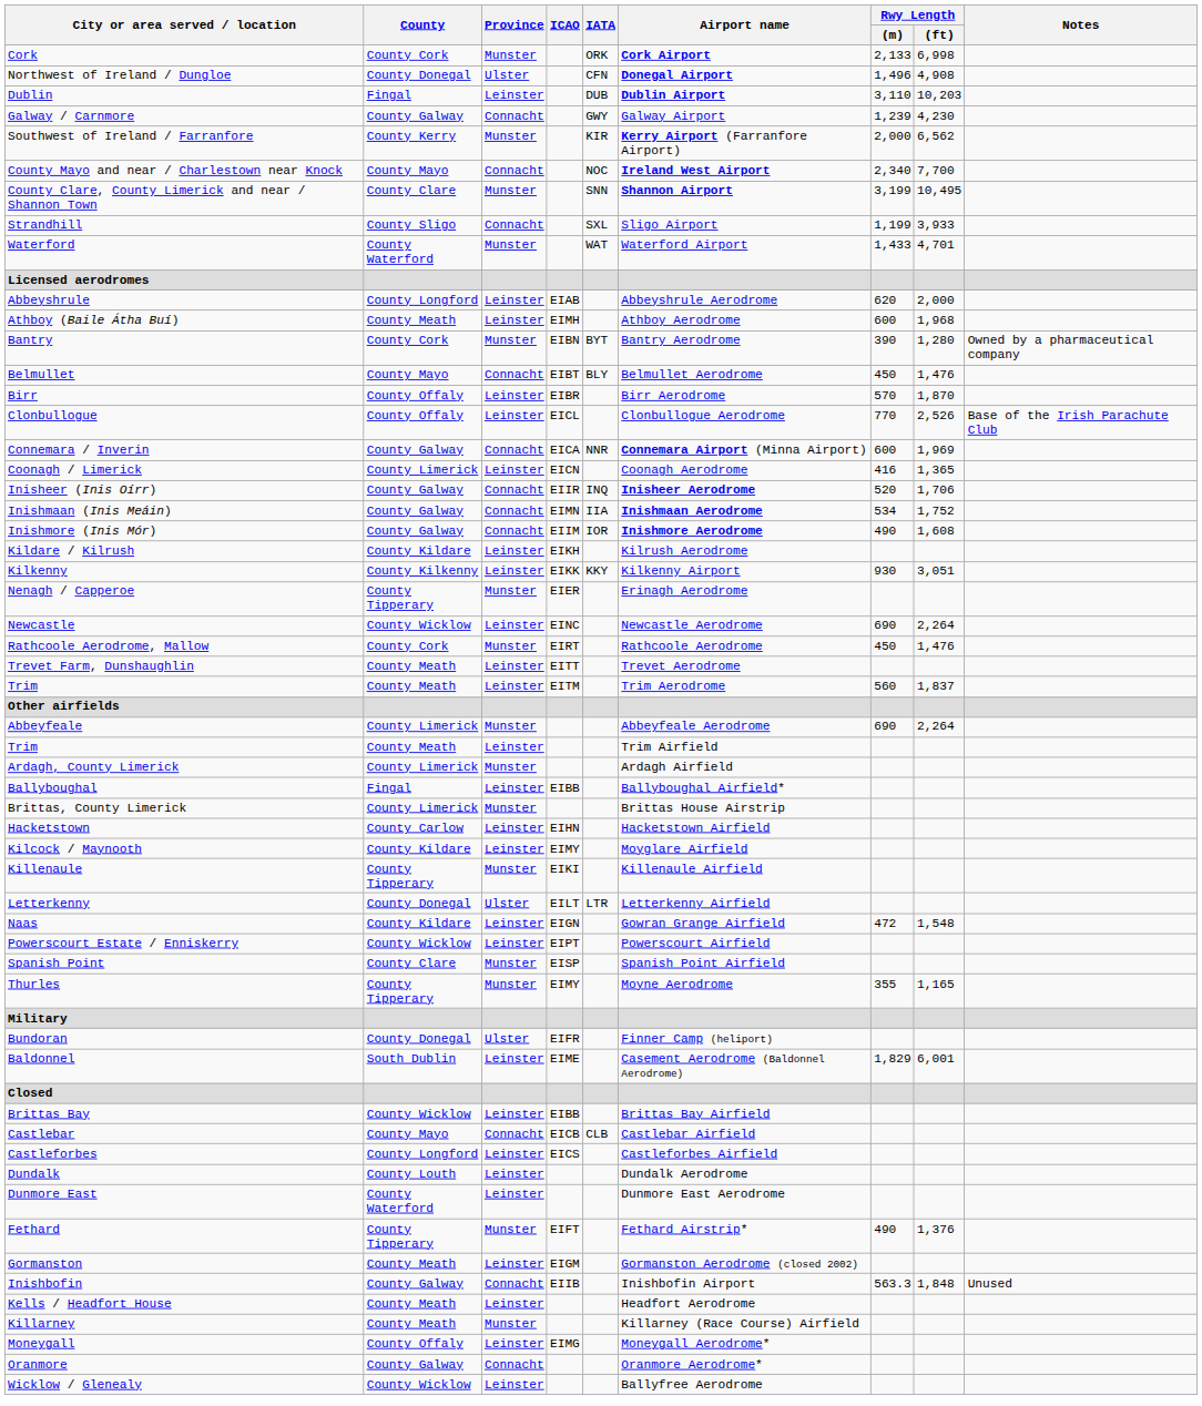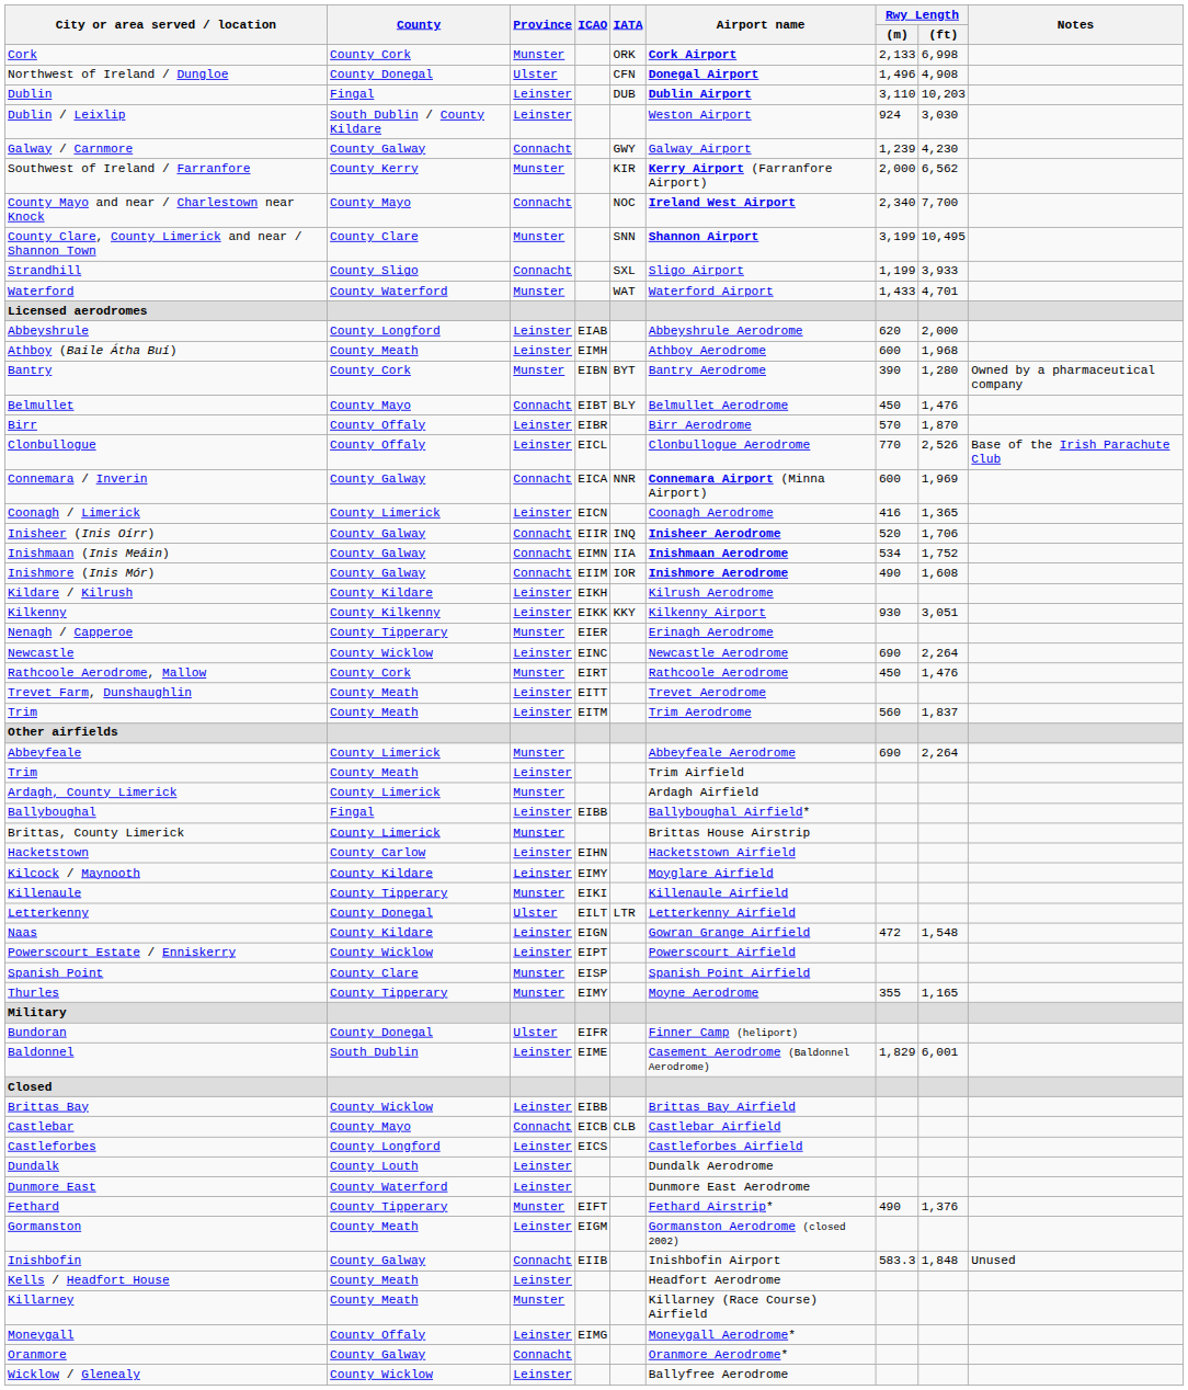 <table class="wikitable sortable">
 <tr>
 <th rowspan=2>City or area served / location</th>
 <th rowspan=2><a href='#'>County</a></th>
 <th rowspan=2><a href='#'>Province</a></th>
 <th rowspan=2><a href='#'>ICAO</a></th>
 <th rowspan=2><a href='#'>IATA</a></th>
 <th rowspan=2>Airport name</th>
 <th colspan=2><a href='#'>Rwy Length</a></th>
 <th rowspan=2>Notes</th>
 </tr>
 <tr>
 <th>(m)</th>
 <th>(ft)</th>
 </tr>
 <tr valign=top>
 <td><a href='#'>Cork</a></td>
 <td><a href='#'>County Cork</a></td>
 <td><a href='#'>Munster</a></td>
 <td></td>
 <td>ORK</td>
 <td><strong><a href='#'>Cork Airport</a></strong></td>
 <td>2,133</td>
 <td>6,998</td>
 <td></td>
 </tr>
 <tr valign=top>
 <td>Northwest of Ireland / <a href='#'>Dungloe</a></td>
 <td><a href='#'>County Donegal</a></td>
 <td><a href='#'>Ulster</a></td>
 <td></td>
 <td>CFN</td>
 <td><strong><a href='#'>Donegal Airport</a></strong></td>
 <td>1,496</td>
 <td>4,908</td>
 <td></td>
 </tr>
 <tr valign=top>
 <td><a href='#'>Dublin</a></td>
 <td><a href='#'>Fingal</a></td>
 <td><a href='#'>Leinster</a></td>
 <td></td>
 <td>DUB</td>
 <td><strong><a href='#'>Dublin Airport</a></strong></td>
 <td>3,110</td>
 <td>10,203</td>
+<td></td>
+</tr>
+<tr valign=top>
+<td><a href='#'>Dublin</a> / <a href='#'>Leixlip</a></td>
+<td><a href='#'>South Dublin</a> / <a href='#'>County Kildare</a></td>
+<td><a href='#'>Leinster</a></td>
+<td></td>
+<td></td>
+<td><a href='#'>Weston Airport</a></td>
+<td>924</td>
+<td>3,030</td>
 <td></td>
 </tr>
 <tr valign=top>
 <td><a href='#'>Galway</a> / <a href='#'>Carnmore</a></td>
 <td><a href='#'>County Galway</a></td>
 <td><a href='#'>Connacht</a></td>
 <td></td>
 <td>GWY</td>
 <td><a href='#'>Galway Airport</a></td>
 <td>1,239</td>
 <td>4,230</td>
 <td></td>
 </tr>
 <tr valign=top>
 <td>Southwest of Ireland / <a href='#'>Farranfore</a></td>
 <td><a href='#'>County Kerry</a></td>
 <td><a href='#'>Munster</a></td>
 <td></td>
 <td>KIR</td>
 <td><strong><a href='#'>Kerry Airport</a></strong> (Farranfore Airport)</td>
 <td>2,000</td>
 <td>6,562</td>
 <td></td>
 </tr>
 <tr valign=top>
 <td><a href='#'>County Mayo</a> and near / <a href='#'>Charlestown</a> near <a href='#'>Knock</a></td>
 <td><a href='#'>County Mayo</a></td>
 <td><a href='#'>Connacht</a></td>
 <td></td>
 <td>NOC</td>
 <td><strong><a href='#'>Ireland West Airport</a></strong></td>
 <td>2,340</td>
 <td>7,700</td>
 <td></td>
 </tr>
 <tr valign=top>
 <td><a href='#'>County Clare</a>, <a href='#'>County Limerick</a> and near / <a href='#'>Shannon Town</a></td>
 <td><a href='#'>County Clare</a></td>
 <td><a href='#'>Munster</a></td>
 <td></td>
 <td>SNN</td>
 <td><strong><a href='#'>Shannon Airport</a></strong></td>
 <td>3,199</td>
 <td>10,495</td>
 <td></td>
 </tr>
 <tr valign=top>
 <td><a href='#'>Strandhill</a></td>
 <td><a href='#'>County Sligo</a></td>
 <td><a href='#'>Connacht</a></td>
 <td></td>
 <td>SXL</td>
 <td><a href='#'>Sligo Airport</a></td>
 <td>1,199</td>
 <td>3,933</td>
 <td></td>
 </tr>
 <tr valign=top>
 <td><a href='#'>Waterford</a></td>
 <td><a href='#'>County Waterford</a></td>
 <td><a href='#'>Munster</a></td>
 <td></td>
 <td>WAT</td>
 <td><a href='#'>Waterford Airport</a></td>
 <td>1,433</td>
 <td>4,701</td>
 <td></td>
 </tr>
 <tr style="background-color:#DDDDDD;">
 <td> <strong>Licensed aerodromes</strong></td>
 <td></td>
 <td></td>
 <td></td>
 <td></td>
 <td></td>
 <td></td>
 <td></td>
 <td></td>
 </tr>
 <tr valign=top>
 <td><a href='#'>Abbeyshrule</a></td>
 <td><a href='#'>County Longford</a></td>
 <td><a href='#'>Leinster</a></td>
 <td>EIAB </td>
 <td></td>
 <td><a href='#'>Abbeyshrule Aerodrome</a></td>
 <td>620</td>
 <td>2,000</td>
 <td></td>
 </tr>
 <tr valign=top>
 <td><a href='#'>Athboy</a> (<em>Baile Átha Buí</em>)</td>
 <td><a href='#'>County Meath</a></td>
 <td><a href='#'>Leinster</a></td>
 <td>EIMH </td>
 <td></td>
 <td><a href='#'>Athboy Aerodrome</a></td>
 <td>600</td>
 <td>1,968</td>
 <td></td>
 </tr>
 <tr valign=top>
 <td><a href='#'>Bantry</a></td>
 <td><a href='#'>County Cork</a></td>
 <td><a href='#'>Munster</a></td>
 <td>EIBN </td>
 <td>BYT</td>
 <td><a href='#'>Bantry Aerodrome</a></td>
 <td>390</td>
 <td>1,280</td>
 <td>Owned by a pharmaceutical company</td>
 </tr>
 <tr valign=top>
 <td><a href='#'>Belmullet</a></td>
 <td><a href='#'>County Mayo</a></td>
 <td><a href='#'>Connacht</a></td>
 <td>EIBT </td>
 <td>BLY</td>
 <td><a href='#'>Belmullet Aerodrome</a></td>
 <td>450</td>
 <td>1,476</td>
 <td></td>
 </tr>
 <tr valign=top>
 <td><a href='#'>Birr</a></td>
 <td><a href='#'>County Offaly</a></td>
 <td><a href='#'>Leinster</a></td>
 <td>EIBR </td>
 <td></td>
 <td><a href='#'>Birr Aerodrome</a></td>
 <td>570</td>
 <td>1,870</td>
 <td></td>
 </tr>
 <tr valign=top>
 <td><a href='#'>Clonbullogue</a></td>
 <td><a href='#'>County Offaly</a></td>
 <td><a href='#'>Leinster</a></td>
 <td>EICL </td>
 <td></td>
 <td><a href='#'>Clonbullogue Aerodrome</a></td>
 <td>770</td>
 <td>2,526</td>
 <td>Base of the <a href='#'>Irish Parachute Club</a></td>
 </tr>
 <tr valign=top>
 <td><a href='#'>Connemara</a> / <a href='#'>Inverin</a></td>
 <td><a href='#'>County Galway</a></td>
 <td><a href='#'>Connacht</a></td>
 <td>EICA </td>
 <td>NNR</td>
 <td><strong><a href='#'>Connemara Airport</a></strong> (Minna Airport)</td>
 <td>600</td>
 <td>1,969</td>
 <td></td>
 </tr>
 <tr valign=top>
 <td><a href='#'>Coonagh</a> / <a href='#'>Limerick</a></td>
 <td><a href='#'>County Limerick</a></td>
 <td><a href='#'>Leinster</a></td>
 <td>EICN </td>
 <td></td>
 <td><a href='#'>Coonagh Aerodrome</a></td>
 <td>416</td>
 <td>1,365</td>
 <td></td>
 </tr>
 <tr valign=top>
 <td><a href='#'>Inisheer</a> (<em>Inis Oírr</em>)</td>
 <td><a href='#'>County Galway</a></td>
 <td><a href='#'>Connacht</a></td>
 <td>EIIR </td>
 <td>INQ</td>
 <td><strong><a href='#'>Inisheer Aerodrome</a></strong></td>
 <td>520</td>
 <td>1,706</td>
 <td></td>
 </tr>
 <tr valign=top>
 <td><a href='#'>Inishmaan</a> (<em>Inis Meáin</em>)</td>
 <td><a href='#'>County Galway</a></td>
 <td><a href='#'>Connacht</a></td>
 <td>EIMN </td>
 <td>IIA</td>
 <td><strong><a href='#'>Inishmaan Aerodrome</a></strong></td>
 <td>534</td>
 <td>1,752</td>
 <td></td>
 </tr>
 <tr valign=top>
 <td><a href='#'>Inishmore</a> (<em>Inis Mór</em>)</td>
 <td><a href='#'>County Galway</a></td>
 <td><a href='#'>Connacht</a></td>
 <td>EIIM </td>
 <td>IOR</td>
 <td><strong><a href='#'>Inishmore Aerodrome</a></strong></td>
 <td>490</td>
 <td>1,608</td>
 <td></td>
 </tr>
 <tr valign=top>
 <td><a href='#'>Kildare</a> / <a href='#'>Kilrush</a></td>
 <td><a href='#'>County Kildare</a></td>
 <td><a href='#'>Leinster</a></td>
 <td>EIKH </td>
 <td></td>
 <td><a href='#'>Kilrush Aerodrome</a></td>
 <td></td>
 <td></td>
 <td></td>
 </tr>
 <tr valign=top>
 <td><a href='#'>Kilkenny</a></td>
 <td><a href='#'>County Kilkenny</a></td>
 <td><a href='#'>Leinster</a></td>
 <td>EIKK </td>
 <td>KKY</td>
 <td><a href='#'>Kilkenny Airport</a></td>
 <td>930</td>
 <td>3,051</td>
 <td></td>
 </tr>
 <tr valign=top>
 <td><a href='#'>Nenagh</a> / <a href='#'>Capperoe</a></td>
 <td><a href='#'>County Tipperary</a></td>
 <td><a href='#'>Munster</a></td>
 <td>EIER </td>
 <td></td>
 <td><a href='#'>Erinagh Aerodrome</a></td>
 <td></td>
 <td></td>
 <td></td>
 </tr>
 <tr valign=top>
 <td><a href='#'>Newcastle</a></td>
 <td><a href='#'>County Wicklow</a></td>
 <td><a href='#'>Leinster</a></td>
 <td>EINC </td>
 <td></td>
 <td><a href='#'>Newcastle Aerodrome</a></td>
 <td>690</td>
 <td>2,264</td>
 <td></td>
 </tr>
 <tr valign=top>
 <td><a href='#'>Rathcoole Aerodrome</a>, <a href='#'>Mallow</a></td>
 <td><a href='#'>County Cork</a></td>
 <td><a href='#'>Munster</a></td>
 <td>EIRT </td>
 <td></td>
 <td><a href='#'>Rathcoole Aerodrome</a></td>
 <td>450</td>
 <td>1,476</td>
 <td></td>
 </tr>
 <tr valign=top>
 <td><a href='#'>Trevet Farm</a>, <a href='#'>Dunshaughlin</a></td>
 <td><a href='#'>County Meath</a></td>
 <td><a href='#'>Leinster</a></td>
 <td>EITT </td>
 <td></td>
 <td><a href='#'>Trevet Aerodrome</a></td>
 <td></td>
 <td></td>
 <td></td>
 </tr>
 <tr valign=top>
 <td><a href='#'>Trim</a></td>
 <td><a href='#'>County Meath</a></td>
 <td><a href='#'>Leinster</a></td>
 <td>EITM </td>
 <td></td>
 <td><a href='#'>Trim Aerodrome</a></td>
 <td>560</td>
 <td>1,837</td>
 <td></td>
 </tr>
 <tr style="background-color:#DDDDDD;">
 <td> <strong>Other airfields</strong></td>
 <td></td>
 <td></td>
 <td></td>
 <td></td>
 <td></td>
 <td></td>
 <td></td>
 <td></td>
 </tr>
 <tr valign=top>
 <td><a href='#'>Abbeyfeale</a></td>
 <td><a href='#'>County Limerick</a></td>
 <td><a href='#'>Munster</a></td>
 <td></td>
 <td></td>
 <td><a href='#'>Abbeyfeale Aerodrome</a></td>
 <td>690</td>
 <td>2,264</td>
 <td></td>
 </tr>
 <tr valign=top>
 <td><a href='#'>Trim</a></td>
 <td><a href='#'>County Meath</a></td>
 <td><a href='#'>Leinster</a></td>
 <td></td>
 <td></td>
 <td>Trim Airfield</td>
 <td></td>
 <td></td>
 <td></td>
 </tr>
 <tr valign=top>
 <td><a href='#'>Ardagh, County Limerick</a></td>
 <td><a href='#'>County Limerick</a></td>
 <td><a href='#'>Munster</a></td>
 <td></td>
 <td></td>
 <td>Ardagh Airfield</td>
 <td></td>
 <td></td>
 <td></td>
 </tr>
 <tr valign=top>
 <td><a href='#'>Ballyboughal</a></td>
 <td><a href='#'>Fingal</a></td>
 <td><a href='#'>Leinster</a></td>
 <td>EIBB</td>
 <td></td>
 <td><a href='#'>Ballyboughal Airfield</a>*</td>
 <td></td>
 <td></td>
 <td></td>
 </tr>
 <tr valign=top>
 <td>Brittas, County Limerick</td>
 <td><a href='#'>County Limerick</a></td>
 <td><a href='#'>Munster</a></td>
 <td></td>
 <td></td>
 <td>Brittas House Airstrip</td>
 <td></td>
 <td></td>
 <td></td>
 </tr>
 <tr valign=top>
 <td><a href='#'>Hacketstown</a></td>
 <td><a href='#'>County Carlow</a></td>
 <td><a href='#'>Leinster</a></td>
 <td>EIHN </td>
 <td></td>
 <td><a href='#'>Hacketstown Airfield</a></td>
 <td></td>
 <td></td>
 <td></td>
 </tr>
 <tr valign=top>
 <td><a href='#'>Kilcock</a> / <a href='#'>Maynooth</a></td>
 <td><a href='#'>County Kildare</a></td>
 <td><a href='#'>Leinster</a></td>
 <td>EIMY</td>
 <td></td>
 <td><a href='#'>Moyglare Airfield</a></td>
 <td></td>
 <td></td>
 <td></td>
 </tr>
 <tr valign=top>
 <td><a href='#'>Killenaule</a></td>
 <td><a href='#'>County Tipperary</a></td>
 <td><a href='#'>Munster</a></td>
 <td>EIKI</td>
 <td></td>
 <td><a href='#'>Killenaule Airfield</a></td>
 <td></td>
 <td></td>
 <td></td>
 </tr>
 <tr valign=top>
 <td><a href='#'>Letterkenny</a></td>
 <td><a href='#'>County Donegal</a></td>
 <td><a href='#'>Ulster</a></td>
 <td>EILT</td>
 <td>LTR</td>
 <td><a href='#'>Letterkenny Airfield</a></td>
 <td></td>
 <td></td>
 <td></td>
 </tr>
 <tr valign=top>
 <td><a href='#'>Naas</a></td>
 <td><a href='#'>County Kildare</a></td>
 <td><a href='#'>Leinster</a></td>
 <td>EIGN</td>
 <td></td>
 <td><a href='#'>Gowran Grange Airfield</a></td>
 <td>472</td>
 <td>1,548</td>
 <td></td>
 </tr>
 <tr valign=top>
 <td><a href='#'>Powerscourt Estate</a> / <a href='#'>Enniskerry</a></td>
 <td><a href='#'>County Wicklow</a></td>
 <td><a href='#'>Leinster</a></td>
 <td>EIPT</td>
 <td></td>
 <td><a href='#'>Powerscourt Airfield</a></td>
 <td></td>
 <td></td>
 <td></td>
 </tr>
 <tr valign=top>
 <td><a href='#'>Spanish Point</a></td>
 <td><a href='#'>County Clare</a></td>
 <td><a href='#'>Munster</a></td>
 <td>EISP</td>
 <td></td>
 <td><a href='#'>Spanish Point Airfield</a></td>
 <td></td>
 <td></td>
 <td></td>
 </tr>
 <tr valign=top>
 <td><a href='#'>Thurles</a></td>
 <td><a href='#'>County Tipperary</a></td>
 <td><a href='#'>Munster</a></td>
 <td>EIMY </td>
 <td></td>
 <td><a href='#'>Moyne Aerodrome</a></td>
 <td>355</td>
 <td>1,165</td>
 <td></td>
 </tr>
 <tr style="background-color:#DDDDDD;">
 <td> <strong>Military</strong></td>
 <td></td>
 <td></td>
 <td></td>
 <td></td>
 <td></td>
 <td></td>
 <td></td>
 <td></td>
 </tr>
 <tr valign=top>
 <td><a href='#'>Bundoran</a></td>
 <td><a href='#'>County Donegal</a></td>
 <td><a href='#'>Ulster</a></td>
 <td>EIFR</td>
 <td></td>
 <td><a href='#'>Finner Camp</a> <small>(heliport)</small></td>
 <td></td>
 <td></td>
 <td></td>
 </tr>
 <tr valign=top>
 <td><a href='#'>Baldonnel</a></td>
 <td><a href='#'>South Dublin</a></td>
 <td><a href='#'>Leinster</a></td>
 <td>EIME</td>
 <td></td>
 <td><a href='#'>Casement Aerodrome</a> <small>(Baldonnel Aerodrome)</small></td>
 <td>1,829</td>
 <td>6,001</td>
 <td></td>
 </tr>
 <tr style="background-color:#DDDDDD;">
 <td> <strong>Closed</strong></td>
 <td></td>
 <td></td>
 <td></td>
 <td></td>
 <td></td>
 <td></td>
 <td></td>
 <td></td>
 </tr>
 <tr valign=top>
 <td><a href='#'>Brittas Bay</a></td>
 <td><a href='#'>County Wicklow</a></td>
 <td><a href='#'>Leinster</a></td>
 <td>EIBB</td>
 <td></td>
 <td><a href='#'>Brittas Bay Airfield</a></td>
 <td></td>
 <td></td>
 <td></td>
 </tr>
 <tr valign=top>
 <td><a href='#'>Castlebar</a></td>
 <td><a href='#'>County Mayo</a></td>
 <td><a href='#'>Connacht</a></td>
 <td>EICB</td>
 <td>CLB</td>
 <td><a href='#'>Castlebar Airfield</a></td>
 <td></td>
 <td></td>
 <td></td>
 </tr>
 <tr valign=top>
 <td><a href='#'>Castleforbes</a></td>
 <td><a href='#'>County Longford</a></td>
 <td><a href='#'>Leinster</a></td>
 <td>EICS</td>
 <td></td>
 <td><a href='#'>Castleforbes Airfield</a></td>
 <td></td>
 <td></td>
 <td></td>
 </tr>
 <tr valign=top>
 <td><a href='#'>Dundalk</a></td>
 <td><a href='#'>County Louth</a></td>
 <td><a href='#'>Leinster</a></td>
 <td></td>
 <td></td>
 <td>Dundalk Aerodrome</td>
 <td></td>
 <td></td>
 <td></td>
 </tr>
 <tr valign=top>
 <td><a href='#'>Dunmore East</a></td>
 <td><a href='#'>County Waterford</a></td>
 <td><a href='#'>Leinster</a></td>
 <td></td>
 <td></td>
 <td>Dunmore East Aerodrome</td>
 <td></td>
 <td></td>
 <td></td>
 </tr>
 <tr valign=top>
 <td><a href='#'>Fethard</a></td>
 <td><a href='#'>County Tipperary</a></td>
 <td><a href='#'>Munster</a></td>
 <td>EIFT</td>
 <td></td>
 <td><a href='#'>Fethard Airstrip</a>*</td>
 <td>490</td>
 <td>1,376</td>
 <td></td>
 </tr>
 <tr valign=top>
 <td><a href='#'>Gormanston</a></td>
 <td><a href='#'>County Meath</a></td>
 <td><a href='#'>Leinster</a></td>
 <td>EIGM</td>
 <td></td>
 <td><a href='#'>Gormanston Aerodrome</a> <small>(closed 2002)</small></td>
 <td></td>
 <td></td>
 <td></td>
 </tr>
 <tr valign=top>
 <td><a href='#'>Inishbofin</a></td>
 <td><a href='#'>County Galway</a></td>
 <td><a href='#'>Connacht</a></td>
 <td>EIIB</td>
 <td></td>
 <td>Inishbofin Airport</td>
-<td>563.3</td>
+<td>583.3</td>
 <td>1,848</td>
 <td>Unused</td>
 </tr>
 <tr valign=top>
 <td><a href='#'>Kells</a> / <a href='#'>Headfort House</a></td>
 <td><a href='#'>County Meath</a></td>
 <td><a href='#'>Leinster</a></td>
 <td></td>
 <td></td>
 <td>Headfort Aerodrome</td>
 <td></td>
 <td></td>
 <td></td>
 </tr>
 <tr valign=top>
 <td><a href='#'>Killarney</a></td>
 <td><a href='#'>County Meath</a></td>
 <td><a href='#'>Munster</a></td>
 <td></td>
 <td></td>
 <td>Killarney (Race Course) Airfield</td>
 <td></td>
 <td></td>
 <td></td>
 </tr>
 <tr valign=top>
 <td><a href='#'>Moneygall</a></td>
 <td><a href='#'>County Offaly</a></td>
 <td><a href='#'>Leinster</a></td>
 <td>EIMG</td>
 <td></td>
 <td><a href='#'>Moneygall Aerodrome</a>*</td>
 <td></td>
 <td></td>
 <td></td>
 </tr>
 <tr valign=top>
 <td><a href='#'>Oranmore</a></td>
 <td><a href='#'>County Galway</a></td>
 <td><a href='#'>Connacht</a></td>
 <td></td>
 <td></td>
 <td><a href='#'>Oranmore Aerodrome</a>* </td>
 <td></td>
 <td></td>
 <td></td>
 </tr>
 <tr valign=top>
 <td><a href='#'>Wicklow</a> / <a href='#'>Glenealy</a></td>
 <td><a href='#'>County Wicklow</a></td>
 <td><a href='#'>Leinster</a></td>
 <td></td>
 <td></td>
 <td>Ballyfree Aerodrome</td>
 <td></td>
 <td></td>
 </tr>
 </table>
